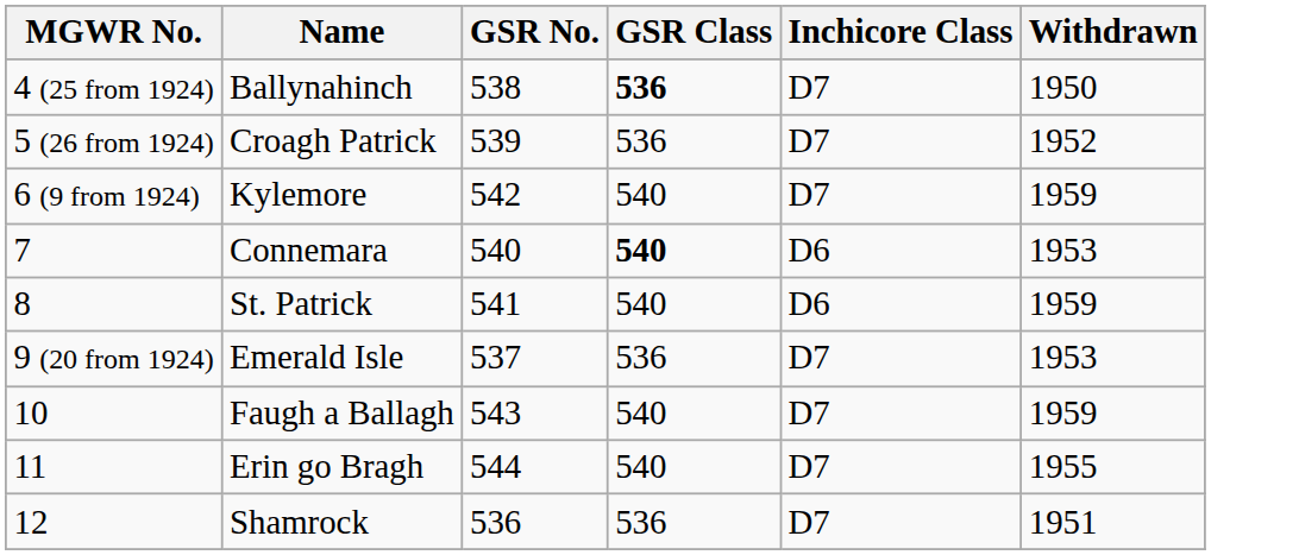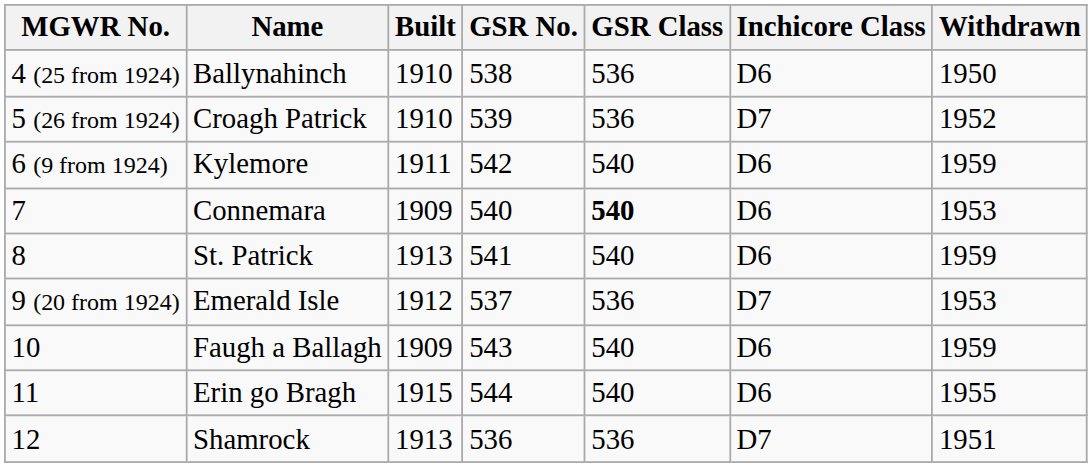 <table class="wikitable">
 <tr>
 <th>MGWR No.</th>
 <th>Name</th>
+<th>Built</th>
 <th>GSR No.</th>
 <th>GSR Class</th>
 <th>Inchicore Class</th>
 <th>Withdrawn</th>
 </tr>
 <tr>
 <td>4 <small>(25 from 1924)</small></td>
 <td>Ballynahinch</td>
+<td>1910</td>
 <td>538</td>
-<td><strong>536</strong></td>
-<td>D7</td>
+<td>536</td>
+<td>D6</td>
 <td>1950</td>
 </tr>
 <tr>
 <td>5 <small>(26 from 1924)</small></td>
 <td>Croagh Patrick</td>
+<td>1910</td>
 <td>539</td>
 <td>536</td>
 <td>D7</td>
 <td>1952</td>
 </tr>
 <tr>
 <td>6 <small>(9 from 1924)</small></td>
 <td>Kylemore</td>
+<td>1911</td>
 <td>542</td>
 <td>540</td>
-<td>D7</td>
+<td>D6</td>
 <td>1959</td>
 </tr>
 <tr>
 <td>7</td>
 <td>Connemara</td>
+<td>1909</td>
 <td>540</td>
 <td><strong>540</strong></td>
 <td>D6</td>
 <td>1953</td>
 </tr>
 <tr>
 <td>8</td>
 <td>St. Patrick</td>
+<td>1913</td>
 <td>541</td>
 <td>540</td>
 <td>D6</td>
 <td>1959</td>
 </tr>
 <tr>
 <td>9 <small>(20 from 1924)</small></td>
 <td>Emerald Isle</td>
+<td>1912</td>
 <td>537</td>
 <td>536</td>
 <td>D7</td>
 <td>1953</td>
 </tr>
 <tr>
 <td>10</td>
 <td>Faugh a Ballagh</td>
+<td>1909</td>
 <td>543</td>
 <td>540</td>
-<td>D7</td>
+<td>D6</td>
 <td>1959</td>
 </tr>
 <tr>
 <td>11</td>
 <td>Erin go Bragh</td>
+<td>1915</td>
 <td>544</td>
 <td>540</td>
-<td>D7</td>
+<td>D6</td>
 <td>1955</td>
 </tr>
 <tr>
 <td>12</td>
 <td>Shamrock</td>
+<td>1913</td>
 <td>536</td>
 <td>536</td>
 <td>D7</td>
 <td>1951</td>
 </tr>
 </table>
